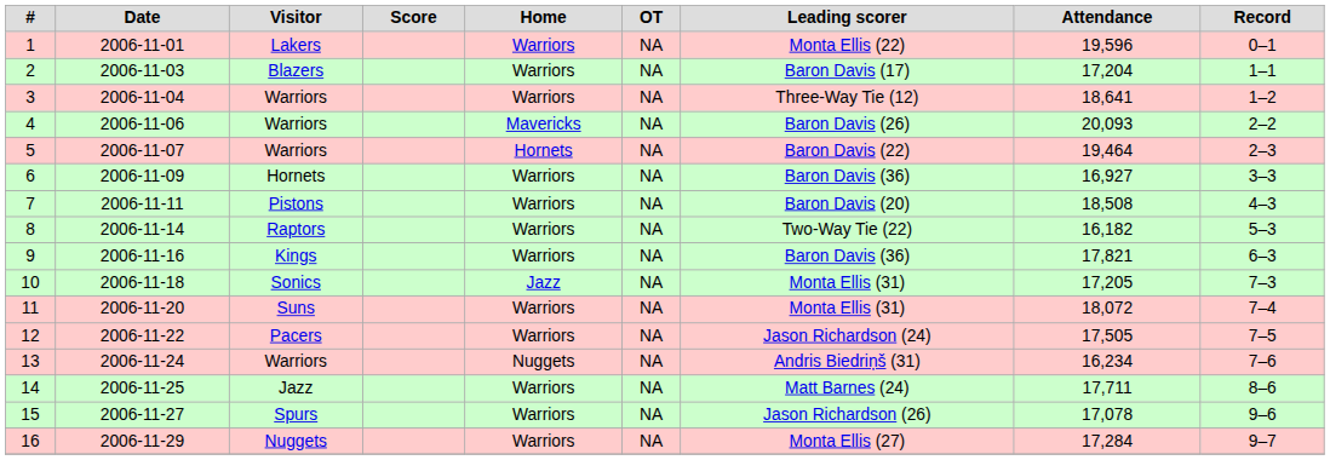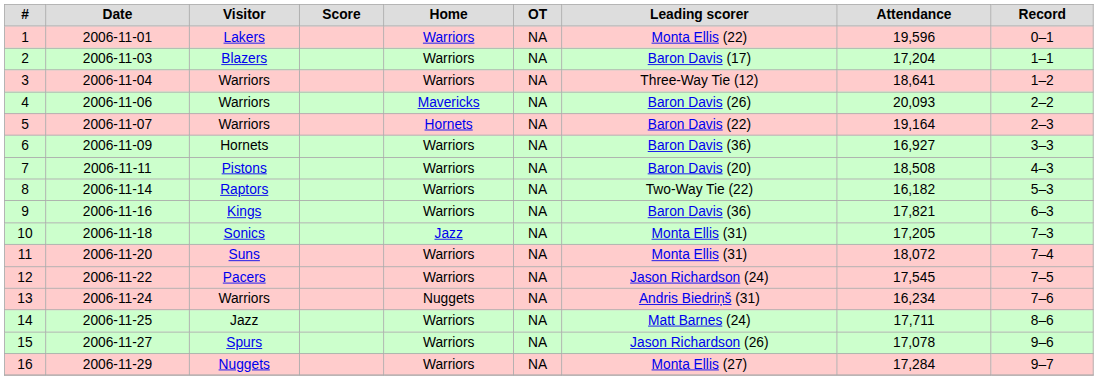 <table class="wikitable" width="80%">
 <tr align="center"  bgcolor="#dddddd">
 <td><strong>#</strong></td>
 <td><strong>Date</strong></td>
 <td><strong>Visitor</strong></td>
 <td><strong>Score</strong></td>
 <td><strong>Home</strong></td>
 <td><strong>OT</strong></td>
 <td><strong>Leading scorer</strong></td>
 <td><strong>Attendance</strong></td>
 <td><strong>Record</strong></td>
 </tr>
 <tr align="center"  bgcolor="#ffcccc">
 <td>1</td>
 <td>2006-11-01</td>
 <td><a href='#'>Lakers</a></td>
 <td></td>
 <td><a href='#'>Warriors</a></td>
 <td>NA</td>
 <td><a href='#'>Monta Ellis</a> (22)</td>
 <td>19,596</td>
 <td>0–1</td>
 </tr>
 <tr align="center" bgcolor="#ccffcc">
 <td>2</td>
 <td>2006-11-03</td>
 <td><a href='#'>Blazers</a></td>
 <td></td>
 <td>Warriors</td>
 <td>NA</td>
 <td><a href='#'>Baron Davis</a> (17)</td>
 <td>17,204</td>
 <td>1–1</td>
 </tr>
 <tr align="center"  bgcolor="#ffcccc">
 <td>3</td>
 <td>2006-11-04</td>
 <td>Warriors</td>
 <td></td>
 <td>Warriors</td>
 <td>NA</td>
 <td>Three-Way Tie (12)</td>
 <td>18,641</td>
 <td>1–2</td>
 </tr>
 <tr align="center" bgcolor="#ccffcc">
 <td>4</td>
 <td>2006-11-06</td>
 <td>Warriors</td>
 <td></td>
 <td><a href='#'>Mavericks</a></td>
 <td>NA</td>
 <td><a href='#'>Baron Davis</a> (26)</td>
 <td>20,093</td>
 <td>2–2</td>
 </tr>
 <tr align="center"  bgcolor="#ffcccc">
 <td>5</td>
 <td>2006-11-07</td>
 <td>Warriors</td>
 <td></td>
 <td><a href='#'>Hornets</a></td>
 <td>NA</td>
 <td><a href='#'>Baron Davis</a> (22)</td>
-<td>19,464</td>
+<td>19,164</td>
 <td>2–3</td>
 </tr>
 <tr align="center" bgcolor="#ccffcc">
 <td>6</td>
 <td>2006-11-09</td>
 <td>Hornets</td>
 <td></td>
 <td>Warriors</td>
 <td>NA</td>
 <td><a href='#'>Baron Davis</a> (36)</td>
 <td>16,927</td>
 <td>3–3</td>
 </tr>
 <tr align="center" bgcolor="#ccffcc">
 <td>7</td>
 <td>2006-11-11</td>
 <td><a href='#'>Pistons</a></td>
 <td></td>
 <td>Warriors</td>
 <td>NA</td>
 <td><a href='#'>Baron Davis</a> (20)</td>
 <td>18,508</td>
 <td>4–3</td>
 </tr>
 <tr align="center" bgcolor="#ccffcc">
 <td>8</td>
 <td>2006-11-14</td>
 <td><a href='#'>Raptors</a></td>
 <td></td>
 <td>Warriors</td>
 <td>NA</td>
 <td>Two-Way Tie (22)</td>
 <td>16,182</td>
 <td>5–3</td>
 </tr>
 <tr align="center" bgcolor="#ccffcc">
 <td>9</td>
 <td>2006-11-16</td>
 <td><a href='#'>Kings</a></td>
 <td></td>
 <td>Warriors</td>
 <td>NA</td>
 <td><a href='#'>Baron Davis</a> (36)</td>
 <td>17,821</td>
 <td>6–3</td>
 </tr>
 <tr align="center" bgcolor="#ccffcc">
 <td>10</td>
 <td>2006-11-18</td>
 <td><a href='#'>Sonics</a></td>
 <td></td>
 <td><a href='#'>Jazz</a></td>
 <td>NA</td>
 <td><a href='#'>Monta Ellis</a> (31)</td>
 <td>17,205</td>
 <td>7–3</td>
 </tr>
 <tr align="center" bgcolor="#ffcccc">
 <td>11</td>
 <td>2006-11-20</td>
 <td><a href='#'>Suns</a></td>
 <td></td>
 <td>Warriors</td>
 <td>NA</td>
 <td><a href='#'>Monta Ellis</a> (31)</td>
 <td>18,072</td>
 <td>7–4</td>
 </tr>
 <tr align="center" bgcolor="#ffcccc">
 <td>12</td>
 <td>2006-11-22</td>
 <td><a href='#'>Pacers</a></td>
 <td></td>
 <td>Warriors</td>
 <td>NA</td>
 <td><a href='#'>Jason Richardson</a> (24)</td>
-<td>17,505</td>
+<td>17,545</td>
 <td>7–5</td>
 </tr>
 <tr align="center" bgcolor="#ffcccc">
 <td>13</td>
 <td>2006-11-24</td>
 <td>Warriors</td>
 <td></td>
 <td>Nuggets</td>
 <td>NA</td>
 <td><a href='#'>Andris Biedriņš</a> (31)</td>
 <td>16,234</td>
 <td>7–6</td>
 </tr>
 <tr align="center" bgcolor="#ccffcc">
 <td>14</td>
 <td>2006-11-25</td>
 <td>Jazz</td>
 <td></td>
 <td>Warriors</td>
 <td>NA</td>
 <td><a href='#'>Matt Barnes</a> (24)</td>
 <td>17,711</td>
 <td>8–6</td>
 </tr>
 <tr align="center" bgcolor="#ccffcc">
 <td>15</td>
 <td>2006-11-27</td>
 <td><a href='#'>Spurs</a></td>
 <td></td>
 <td>Warriors</td>
 <td>NA</td>
 <td><a href='#'>Jason Richardson</a> (26)</td>
 <td>17,078</td>
 <td>9–6</td>
 </tr>
 <tr align="center" bgcolor="#ffcccc">
 <td>16</td>
 <td>2006-11-29</td>
 <td><a href='#'>Nuggets</a></td>
 <td></td>
 <td>Warriors</td>
 <td>NA</td>
 <td><a href='#'>Monta Ellis</a> (27)</td>
 <td>17,284</td>
 <td>9–7</td>
 </tr>
 <tr>
 </tr>
 </table>
